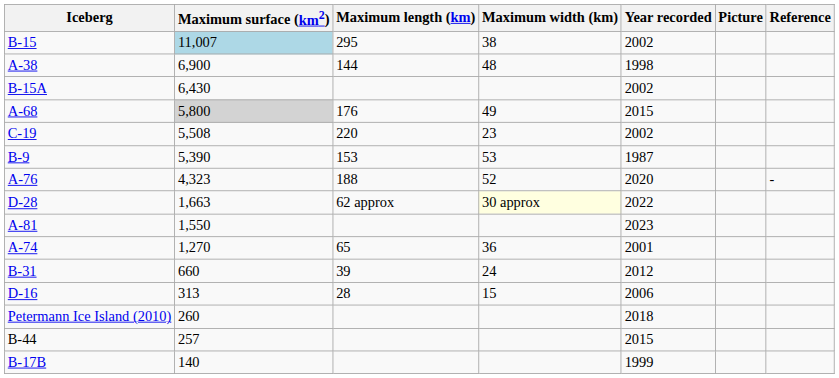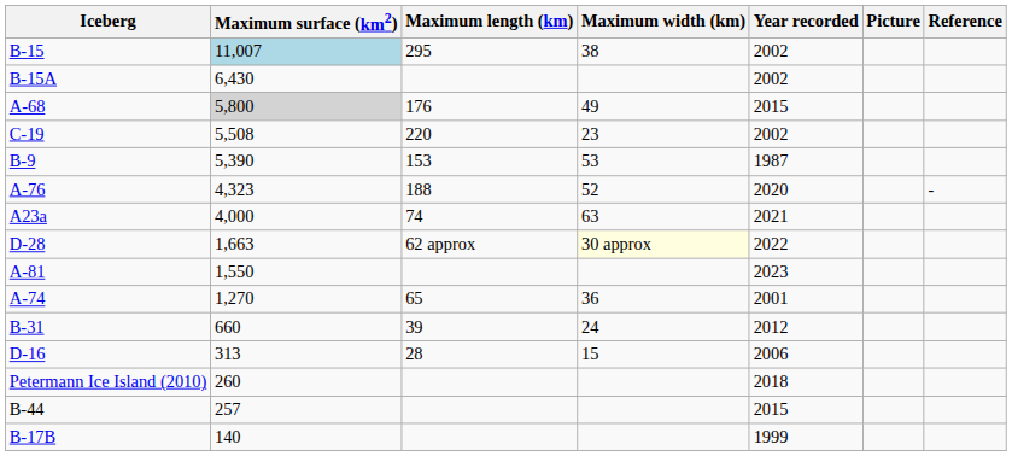 <table class="wikitable sortable">
 <tr>
 <th>Iceberg</th>
 <th>Maximum surface (<a href='#'>km<sup>2</sup></a>)</th>
 <th>Maximum length (<a href='#'>km</a>)</th>
 <th>Maximum width (km)</th>
 <th>Year recorded</th>
 <th class="unsortable">Picture</th>
 <th class="unsortable">Reference</th>
 </tr>
 <tr>
 <td><a href='#'>B-15</a></td>
 <td style="background: lightblue;">11,007</td>
 <td>295</td>
 <td>38</td>
 <td>2002</td>
-<td></td>
-<td></td>
-</tr>
-<tr>
-<td><a href='#'>A-38</a></td>
-<td>6,900</td>
-<td>144</td>
-<td>48</td>
-<td>1998</td>
 <td></td>
 <td></td>
 </tr>
 <tr>
 <td><a href='#'>B-15A</a></td>
 <td>6,430</td>
 <td></td>
 <td></td>
 <td>2002</td>
 <td></td>
 <td></td>
 </tr>
 <tr>
 <td><a href='#'>A-68</a></td>
 <td style="background: lightgrey;">5,800</td>
 <td>176</td>
 <td>49</td>
 <td>2015</td>
 <td></td>
 <td></td>
 </tr>
 <tr>
 <td><a href='#'>C-19</a></td>
 <td>5,508</td>
 <td>220</td>
 <td>23</td>
 <td>2002</td>
 <td></td>
 <td></td>
 </tr>
 <tr>
 <td><a href='#'>B-9</a></td>
 <td>5,390</td>
 <td>153</td>
 <td>53</td>
 <td>1987</td>
 <td></td>
 <td></td>
 </tr>
 <tr>
 <td><a href='#'>A-76</a></td>
 <td>4,323</td>
 <td>188</td>
 <td>52</td>
 <td>2020</td>
 <td></td>
 <td>-</td>
+</tr>
+<tr>
+<td><a href='#'>A23a</a></td>
+<td>4,000</td>
+<td>74</td>
+<td>63</td>
+<td>2021</td>
+<td></td>
+<td></td>
 </tr>
 <tr>
 <td><a href='#'>D-28</a></td>
 <td>1,663</td>
 <td>62 approx</td>
 <td style="background: lightyellow;">30 approx</td>
 <td>2022</td>
 <td></td>
 <td></td>
 </tr>
 <tr>
 <td><a href='#'>A-81</a></td>
 <td>1,550</td>
 <td></td>
 <td></td>
 <td>2023</td>
 <td></td>
 <td></td>
 </tr>
 <tr>
 <td><a href='#'>A-74</a></td>
 <td>1,270</td>
 <td>65</td>
 <td>36</td>
 <td>2001</td>
 <td></td>
 <td></td>
 </tr>
 <tr>
 <td><a href='#'>B-31</a></td>
 <td>660</td>
 <td>39</td>
 <td>24</td>
 <td>2012</td>
 <td></td>
 <td></td>
 </tr>
 <tr>
 <td><a href='#'>D-16</a></td>
 <td>313</td>
 <td>28</td>
 <td>15</td>
 <td>2006</td>
 <td></td>
 <td></td>
 </tr>
 <tr>
 <td><a href='#'>Petermann Ice Island (2010)</a></td>
 <td>260</td>
 <td></td>
 <td></td>
 <td>2018</td>
 <td></td>
 <td></td>
 </tr>
 <tr>
 <td>B-44</td>
 <td>257</td>
 <td></td>
 <td></td>
 <td>2015</td>
 <td></td>
 <td></td>
 </tr>
 <tr>
 <td><a href='#'>B-17B</a></td>
 <td>140</td>
 <td></td>
 <td></td>
 <td>1999</td>
 <td></td>
 <td></td>
 </tr>
 </table>
